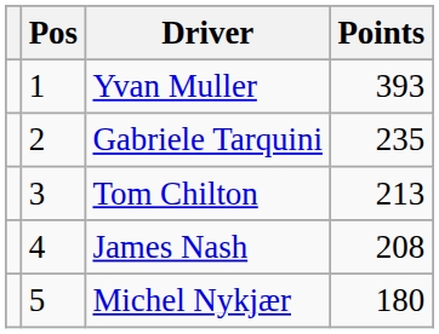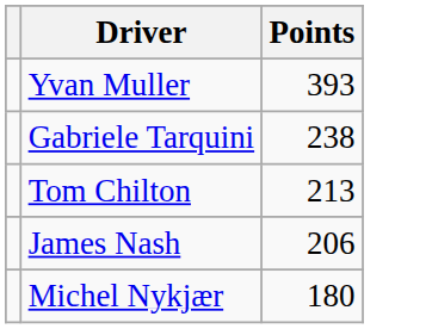 <table class="wikitable" style="font-size: 95%;">
 <tr>
 <th></th>
-<th>Pos</th>
 <th>Driver</th>
 <th>Points</th>
 </tr>
 <tr>
 <td align="left"></td>
-<td>1</td>
 <td> <a href='#'>Yvan Muller</a></td>
 <td align="right">393</td>
 </tr>
 <tr>
 <td align="left"></td>
-<td>2</td>
 <td> <a href='#'>Gabriele Tarquini</a></td>
-<td align="right">235</td>
+<td align="right">238</td>
 </tr>
 <tr>
 <td align="left"></td>
-<td>3</td>
 <td> <a href='#'>Tom Chilton</a></td>
 <td align="right">213</td>
 </tr>
 <tr>
 <td align="left"></td>
-<td>4</td>
 <td> <a href='#'>James Nash</a></td>
-<td align="right">208</td>
+<td align="right">206</td>
 </tr>
 <tr>
 <td align="left"></td>
-<td>5</td>
 <td> <a href='#'>Michel Nykjær</a></td>
 <td align="right">180</td>
 </tr>
 </table>
